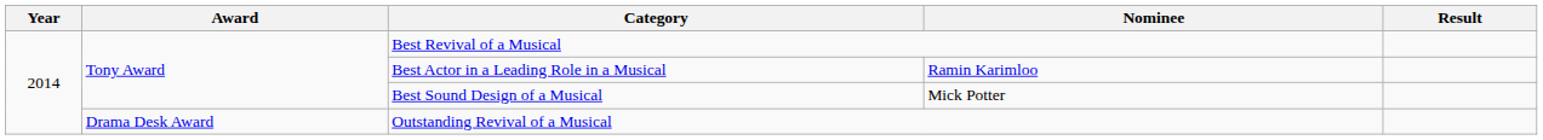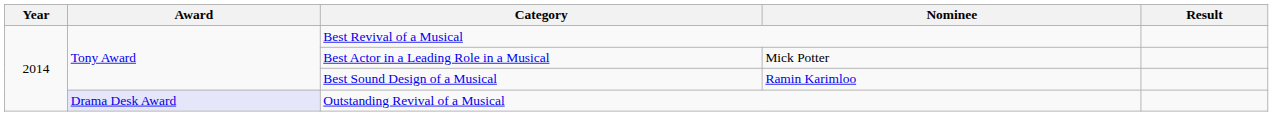 <table class="wikitable" style="width:95%;">
 <tr>
 <th style="width:5%;">Year</th>
 <th style="width:20%;">Award</th>
 <th style="width:35%;">Category</th>
 <th style="width:30%;">Nominee</th>
 <th style="width:10%;">Result</th>
 </tr>
 <tr>
 <td rowspan="5" style="text-align:center;">2014</td>
 <td rowspan="3"><a href='#'>Tony Award</a></td>
 <td colspan="2"><a href='#'>Best Revival of a Musical</a></td>
 <td></td>
 </tr>
 <tr>
 <td><a href='#'>Best Actor in a Leading Role in a Musical</a></td>
+<td>Mick Potter</td>
+<td></td>
+</tr>
+<tr>
+<td><a href='#'>Best Sound Design of a Musical</a></td>
 <td><a href='#'>Ramin Karimloo</a></td>
 <td></td>
 </tr>
 <tr>
-<td><a href='#'>Best Sound Design of a Musical</a></td>
-<td>Mick Potter</td>
-<td></td>
-</tr>
-<tr>
-<td><a href='#'>Drama Desk Award</a></td>
+<td style="background: lavender;"><a href='#'>Drama Desk Award</a></td>
 <td colspan="2"><a href='#'>Outstanding Revival of a Musical</a></td>
 <td></td>
 </tr>
 </table>
